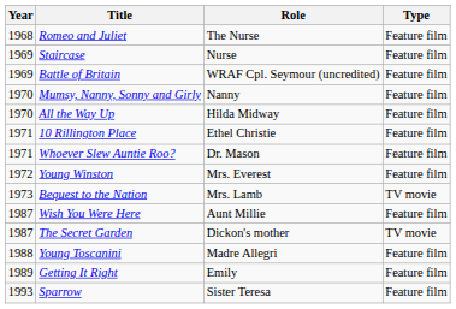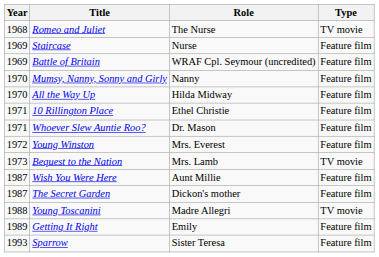 <table class="wikitable">
 <tr>
 <th>Year</th>
 <th>Title</th>
 <th>Role</th>
 <th>Type</th>
 </tr>
 <tr>
 <td>1968</td>
 <td><em><a href='#'>Romeo and Juliet</a></em></td>
 <td>The Nurse</td>
-<td>Feature film</td>
+<td>TV movie</td>
 </tr>
 <tr>
 <td>1969</td>
 <td><em><a href='#'>Staircase</a></em></td>
 <td>Nurse</td>
 <td>Feature film</td>
 </tr>
 <tr>
 <td>1969</td>
 <td><em><a href='#'>Battle of Britain</a></em></td>
 <td>WRAF Cpl. Seymour (uncredited)</td>
 <td>Feature film</td>
 </tr>
 <tr>
 <td>1970</td>
 <td><em><a href='#'>Mumsy, Nanny, Sonny and Girly</a></em></td>
 <td>Nanny</td>
 <td>Feature film</td>
 </tr>
 <tr>
 <td>1970</td>
 <td><em><a href='#'>All the Way Up</a></em></td>
 <td>Hilda Midway</td>
 <td>Feature film</td>
 </tr>
 <tr>
 <td>1971</td>
 <td><em><a href='#'>10 Rillington Place</a></em></td>
 <td>Ethel Christie</td>
 <td>Feature film</td>
 </tr>
 <tr>
 <td>1971</td>
 <td><em><a href='#'>Whoever Slew Auntie Roo?</a></em></td>
 <td>Dr. Mason</td>
 <td>Feature film</td>
 </tr>
 <tr>
 <td>1972</td>
 <td><em><a href='#'>Young Winston</a></em></td>
 <td>Mrs. Everest</td>
 <td>Feature film</td>
 </tr>
 <tr>
 <td>1973</td>
 <td><em><a href='#'>Bequest to the Nation</a></em></td>
 <td>Mrs. Lamb</td>
 <td>TV movie</td>
 </tr>
 <tr>
 <td>1987</td>
 <td><em><a href='#'>Wish You Were Here</a></em></td>
 <td>Aunt Millie</td>
 <td>Feature film</td>
 </tr>
 <tr>
 <td>1987</td>
 <td><em><a href='#'>The Secret Garden</a></em></td>
 <td>Dickon's mother</td>
-<td>TV movie</td>
+<td>Feature film</td>
 </tr>
 <tr>
 <td>1988</td>
 <td><em><a href='#'>Young Toscanini</a></em></td>
 <td>Madre Allegri</td>
-<td>Feature film</td>
+<td>TV movie</td>
 </tr>
 <tr>
 <td>1989</td>
 <td><em><a href='#'>Getting It Right</a></em></td>
 <td>Emily</td>
 <td>Feature film</td>
 </tr>
 <tr>
 <td>1993</td>
 <td><em><a href='#'>Sparrow</a></em></td>
 <td>Sister Teresa</td>
 <td>Feature film</td>
 </tr>
 </table>
